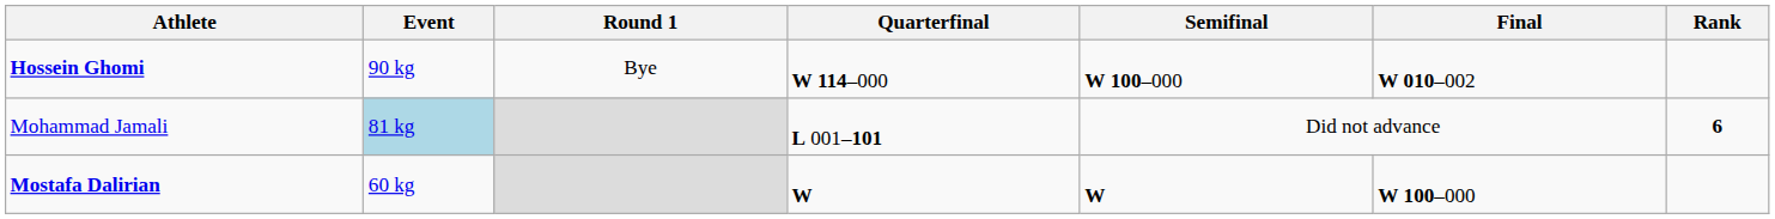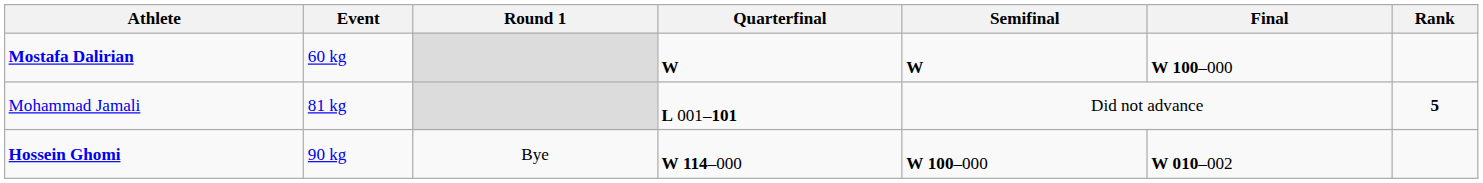 <table class="wikitable" width="98%" style="text-align:left; font-size:90%">
 <tr>
 <th width="11%">Athlete</th>
 <th width="4%">Event</th>
 <th width="9%">Round 1</th>
 <th width="9%">Quarterfinal</th>
 <th width="9%">Semifinal</th>
 <th width="9%">Final</th>
 <th width="3%">Rank</th>
 </tr>
 <tr>
+<td><strong><a href='#'>Mostafa Dalirian</a></strong></td>
+<td><a href='#'>60 kg</a></td>
+<td bgcolor=#DCDCDC></td>
+<td><br><strong>W</strong></td>
+<td><br><strong>W</strong></td>
+<td><br><strong>W</strong> <strong>100</strong>–000</td>
+<td align=center></td>
+</tr>
+<tr>
+<td><a href='#'>Mohammad Jamali</a></td>
+<td><a href='#'>81 kg</a></td>
+<td bgcolor=#DCDCDC></td>
+<td><br><strong>L</strong> 001–<strong>101</strong></td>
+<td align=center colspan=2>Did not advance</td>
+<td align=center><strong>5</strong></td>
+</tr>
+<tr>
 <td><strong><a href='#'>Hossein Ghomi</a></strong></td>
 <td><a href='#'>90 kg</a></td>
 <td align=center>Bye</td>
 <td><br><strong>W</strong> <strong>114</strong>–000</td>
 <td><br><strong>W</strong> <strong>100</strong>–000</td>
 <td><br><strong>W</strong> <strong>010</strong>–002</td>
 <td align=center></td>
 </tr>
-<tr>
-<td><a href='#'>Mohammad Jamali</a></td>
-<td style="background: lightblue;"><a href='#'>81 kg</a></td>
-<td bgcolor=#DCDCDC></td>
-<td><br><strong>L</strong> 001–<strong>101</strong></td>
-<td align=center colspan=2>Did not advance</td>
-<td align=center><strong>6</strong></td>
-</tr>
-<tr>
-<td><strong><a href='#'>Mostafa Dalirian</a></strong></td>
-<td><a href='#'>60 kg</a></td>
-<td bgcolor=#DCDCDC></td>
-<td><br><strong>W</strong></td>
-<td><br><strong>W</strong></td>
-<td><br><strong>W</strong> <strong>100</strong>–000</td>
-<td align=center></td>
-</tr>
 </table>
